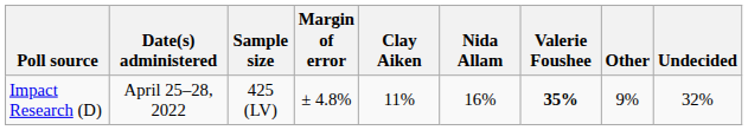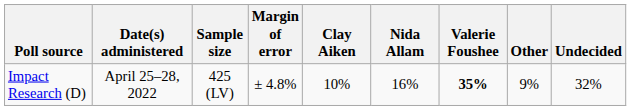 <table class="wikitable" style="font-size:90%;text-align:center;">
 <tr valign=bottom>
 <th>Poll source</th>
 <th>Date(s)<br>administered</th>
 <th>Sample<br>size</th>
 <th>Margin<br>of error</th>
 <th style="width:60px;">Clay<br>Aiken</th>
 <th style="width:60px;">Nida<br>Allam</th>
 <th style="width:60px;">Valerie<br>Foushee</th>
 <th>Other</th>
 <th>Undecided</th>
 </tr>
 <tr>
 <td style="text-align:left;"><a href='#'>Impact Research</a> (D)</td>
 <td>April 25–28, 2022</td>
 <td>425 (LV)</td>
 <td>± 4.8%</td>
-<td>11%</td>
+<td>10%</td>
 <td>16%</td>
 <td><strong>35%</strong></td>
 <td>9%</td>
 <td>32%</td>
 </tr>
 </table>
